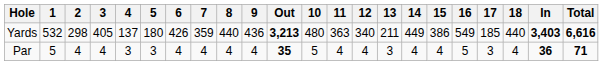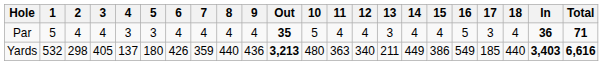 <table class="wikitable" style="text-align:center">
 <tr>
 <th align="center">Hole</th>
 <th>1</th>
 <th>2</th>
 <th>3</th>
 <th>4</th>
 <th>5</th>
 <th>6</th>
 <th>7</th>
 <th>8</th>
 <th>9</th>
 <th>Out</th>
 <th>10</th>
 <th>11</th>
 <th>12</th>
 <th>13</th>
 <th>14</th>
 <th>15</th>
 <th>16</th>
 <th>17</th>
 <th>18</th>
 <th>In</th>
 <th>Total</th>
 </tr>
 <tr>
+<td align="center">Par</td>
+<td>5</td>
+<td>4</td>
+<td>4</td>
+<td>3</td>
+<td>3</td>
+<td>4</td>
+<td>4</td>
+<td>4</td>
+<td>4</td>
+<td><strong>35</strong></td>
+<td>5</td>
+<td>4</td>
+<td>4</td>
+<td>3</td>
+<td>4</td>
+<td>4</td>
+<td>5</td>
+<td>3</td>
+<td>4</td>
+<td><strong>36</strong></td>
+<td><strong>71</strong></td>
+</tr>
+<tr>
 <td align="center">Yards</td>
 <td>532</td>
 <td>298</td>
 <td>405</td>
 <td>137</td>
 <td>180</td>
 <td>426</td>
 <td>359</td>
 <td>440</td>
 <td>436</td>
 <td><strong>3,213</strong></td>
 <td>480</td>
 <td>363</td>
 <td>340</td>
 <td>211</td>
 <td>449</td>
 <td>386</td>
 <td>549</td>
 <td>185</td>
 <td>440</td>
 <td><strong>3,403</strong></td>
 <td><strong>6,616</strong></td>
 </tr>
-<tr>
-<td align="center">Par</td>
-<td>5</td>
-<td>4</td>
-<td>4</td>
-<td>3</td>
-<td>3</td>
-<td>4</td>
-<td>4</td>
-<td>4</td>
-<td>4</td>
-<td><strong>35</strong></td>
-<td>5</td>
-<td>4</td>
-<td>4</td>
-<td>3</td>
-<td>4</td>
-<td>4</td>
-<td>5</td>
-<td>3</td>
-<td>4</td>
-<td><strong>36</strong></td>
-<td><strong>71</strong></td>
-</tr>
 </table>
